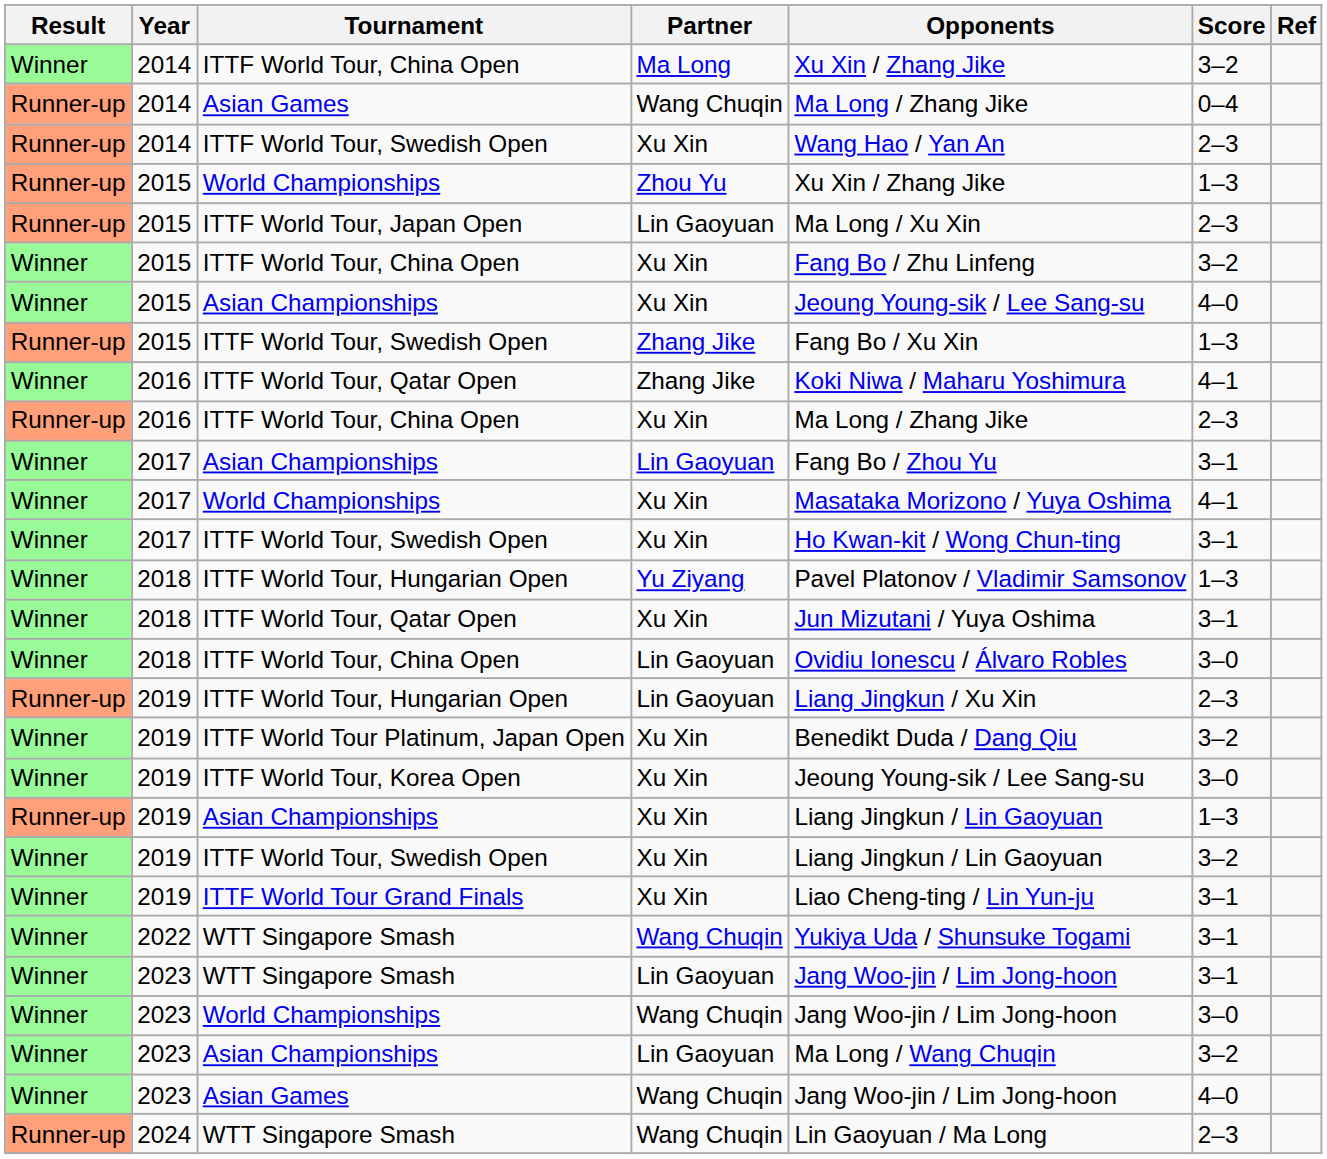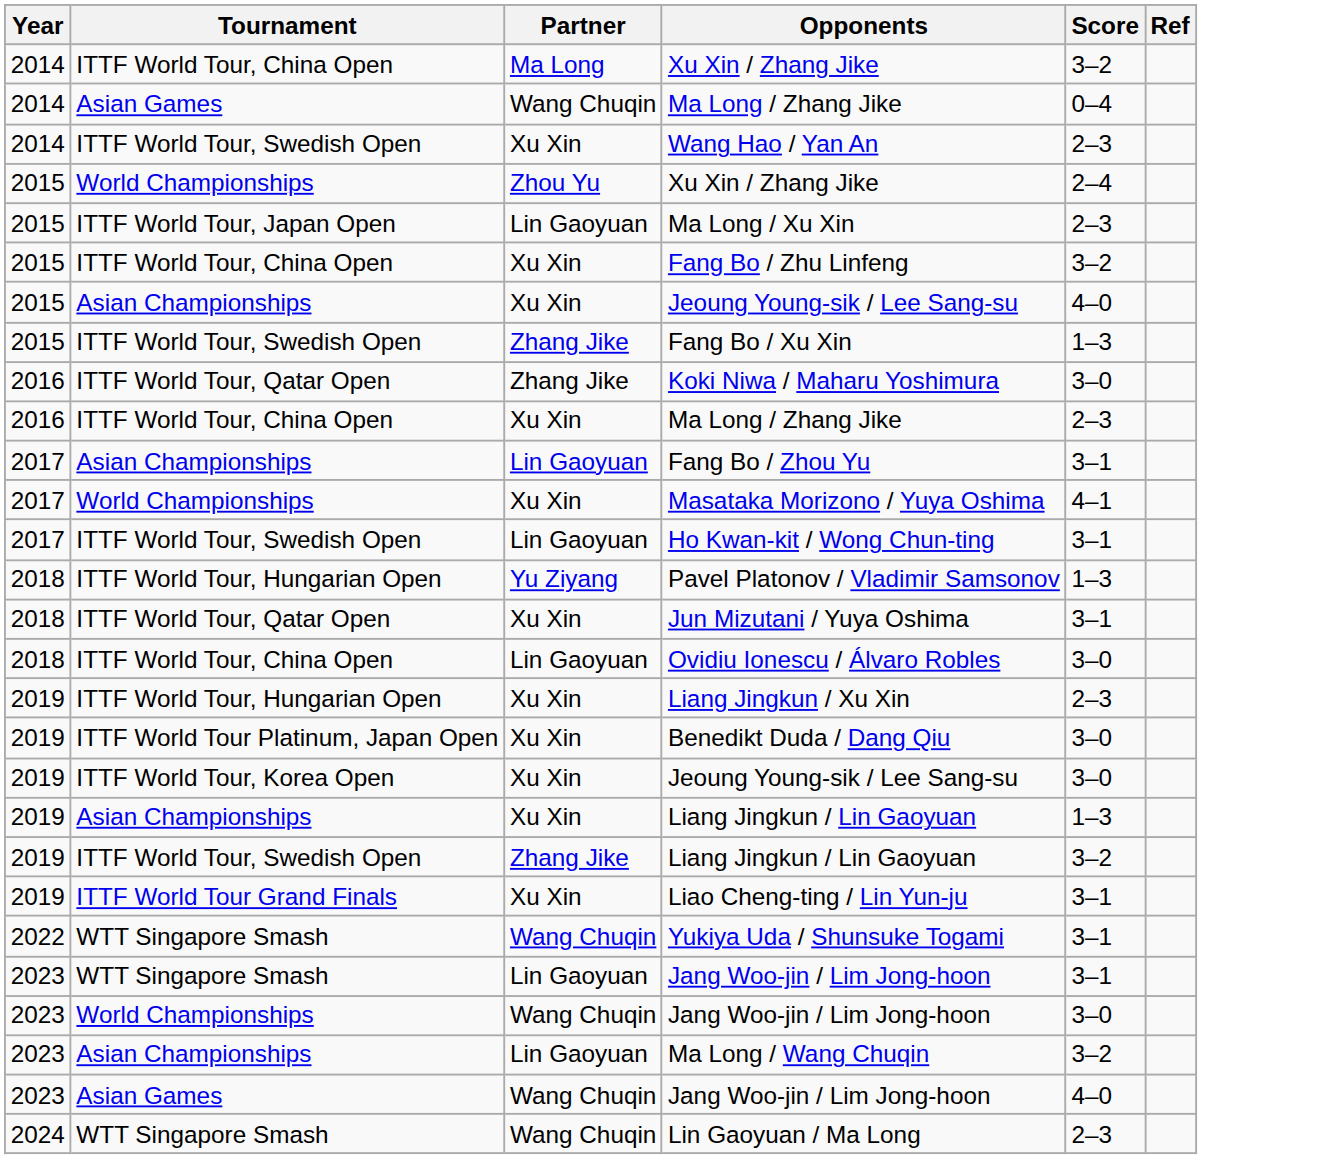 <table class="wikitable sortable" style="font-size:small;">
 <tr>
-<th>Result</th>
 <th class="unsortable">Year</th>
 <th>Tournament</th>
 <th>Partner</th>
 <th>Opponents</th>
 <th>Score</th>
 <th class="unsortable">Ref</th>
 </tr>
 <tr>
-<td style="background: #98fb98;">Winner</td>
 <td>2014</td>
 <td>ITTF World Tour, China Open</td>
 <td><a href='#'>Ma Long</a></td>
 <td> <a href='#'>Xu Xin</a> / <a href='#'>Zhang Jike</a></td>
 <td>3–2</td>
 <td></td>
 </tr>
 <tr>
-<td style="background: #ffa07a;">Runner-up</td>
 <td>2014</td>
 <td><a href='#'>Asian Games</a></td>
 <td>Wang Chuqin</td>
 <td> <a href='#'>Ma Long</a> / Zhang Jike</td>
 <td>0–4</td>
 <td></td>
 </tr>
 <tr>
-<td style="background: #ffa07a;">Runner-up</td>
 <td>2014</td>
 <td>ITTF World Tour, Swedish Open</td>
 <td>Xu Xin</td>
 <td> <a href='#'>Wang Hao</a> / <a href='#'>Yan An</a></td>
 <td>2–3</td>
 <td></td>
 </tr>
 <tr>
-<td style="background: #ffa07a;">Runner-up</td>
 <td>2015</td>
 <td><a href='#'>World Championships</a></td>
 <td><a href='#'>Zhou Yu</a></td>
 <td> Xu Xin / Zhang Jike</td>
-<td>1–3</td>
+<td>2–4</td>
 <td></td>
 </tr>
 <tr>
-<td style="background: #ffa07a;">Runner-up</td>
 <td>2015</td>
 <td>ITTF World Tour, Japan Open</td>
 <td>Lin Gaoyuan</td>
 <td> Ma Long / Xu Xin</td>
 <td>2–3</td>
 <td></td>
 </tr>
 <tr>
-<td style="background: #98fb98;">Winner</td>
 <td>2015</td>
 <td>ITTF World Tour, China Open</td>
 <td>Xu Xin</td>
 <td> <a href='#'>Fang Bo</a> / Zhu Linfeng</td>
 <td>3–2</td>
 <td></td>
 </tr>
 <tr>
-<td style="background: #98fb98;">Winner</td>
 <td>2015</td>
 <td><a href='#'>Asian Championships</a></td>
 <td>Xu Xin</td>
 <td> <a href='#'>Jeoung Young-sik</a> / <a href='#'>Lee Sang-su</a></td>
 <td>4–0</td>
 <td></td>
 </tr>
 <tr>
-<td style="background: #ffa07a;">Runner-up</td>
 <td>2015</td>
 <td>ITTF World Tour, Swedish Open</td>
 <td><a href='#'>Zhang Jike</a></td>
 <td> Fang Bo / Xu Xin</td>
 <td>1–3</td>
 <td></td>
 </tr>
 <tr>
-<td style="background: #98fb98;">Winner</td>
 <td>2016</td>
 <td>ITTF World Tour, Qatar Open</td>
 <td>Zhang Jike</td>
 <td> <a href='#'>Koki Niwa</a> / <a href='#'>Maharu Yoshimura</a></td>
-<td>4–1</td>
+<td>3–0</td>
 <td></td>
 </tr>
 <tr>
-<td style="background: #ffa07a;">Runner-up</td>
 <td>2016</td>
 <td>ITTF World Tour, China Open</td>
 <td>Xu Xin</td>
 <td> Ma Long / Zhang Jike</td>
 <td>2–3</td>
 <td></td>
 </tr>
 <tr>
-<td style="background: #98fb98;">Winner</td>
 <td>2017</td>
 <td><a href='#'>Asian Championships</a></td>
 <td><a href='#'>Lin Gaoyuan</a></td>
 <td> Fang Bo / <a href='#'>Zhou Yu</a></td>
 <td>3–1</td>
 <td></td>
 </tr>
 <tr>
-<td style="background: #98fb98;">Winner</td>
 <td>2017</td>
 <td><a href='#'>World Championships</a></td>
 <td>Xu Xin</td>
 <td> <a href='#'>Masataka Morizono</a> / <a href='#'>Yuya Oshima</a></td>
 <td>4–1</td>
 <td></td>
 </tr>
 <tr>
-<td style="background: #98fb98;">Winner</td>
 <td>2017</td>
 <td>ITTF World Tour, Swedish Open</td>
-<td>Xu Xin</td>
+<td>Lin Gaoyuan</td>
 <td> <a href='#'>Ho Kwan-kit</a> / <a href='#'>Wong Chun-ting</a></td>
 <td>3–1</td>
 <td></td>
 </tr>
 <tr>
-<td style="background: #98fb98;">Winner</td>
 <td>2018</td>
 <td>ITTF World Tour, Hungarian Open</td>
 <td><a href='#'>Yu Ziyang</a></td>
 <td> Pavel Platonov / <a href='#'>Vladimir Samsonov</a></td>
 <td>1–3</td>
 <td></td>
 </tr>
 <tr>
-<td style="background: #98fb98;">Winner</td>
 <td>2018</td>
 <td>ITTF World Tour, Qatar Open</td>
 <td>Xu Xin</td>
 <td> <a href='#'>Jun Mizutani</a> / Yuya Oshima</td>
 <td>3–1</td>
 <td></td>
 </tr>
 <tr>
-<td style="background: #98fb98;">Winner</td>
 <td>2018</td>
 <td>ITTF World Tour, China Open</td>
 <td>Lin Gaoyuan</td>
 <td> <a href='#'>Ovidiu Ionescu</a> /  <a href='#'>Álvaro Robles</a></td>
 <td>3–0</td>
 <td></td>
 </tr>
 <tr>
-<td style="background: #ffa07a;">Runner-up</td>
 <td>2019</td>
 <td>ITTF World Tour, Hungarian Open</td>
-<td>Lin Gaoyuan</td>
+<td>Xu Xin</td>
 <td> <a href='#'>Liang Jingkun</a> / Xu Xin</td>
 <td>2–3</td>
 <td></td>
 </tr>
 <tr>
-<td style="background: #98fb98;">Winner</td>
 <td>2019</td>
 <td>ITTF World Tour Platinum, Japan Open</td>
 <td>Xu Xin</td>
 <td> Benedikt Duda / <a href='#'>Dang Qiu</a></td>
-<td>3–2</td>
+<td>3–0</td>
 <td></td>
 </tr>
 <tr>
-<td style="background: #98fb98;">Winner</td>
 <td>2019</td>
 <td>ITTF World Tour, Korea Open</td>
 <td>Xu Xin</td>
 <td> Jeoung Young-sik / Lee Sang-su</td>
 <td>3–0</td>
 <td></td>
 </tr>
 <tr>
-<td style="background: #ffa07a;">Runner-up</td>
 <td>2019</td>
 <td><a href='#'>Asian Championships</a></td>
 <td>Xu Xin</td>
 <td> Liang Jingkun / <a href='#'>Lin Gaoyuan</a></td>
 <td>1–3</td>
 <td></td>
 </tr>
 <tr>
-<td style="background: #98fb98;">Winner</td>
 <td>2019</td>
 <td>ITTF World Tour, Swedish Open</td>
-<td>Xu Xin</td>
+<td><a href='#'>Zhang Jike</a></td>
 <td> Liang Jingkun / Lin Gaoyuan</td>
 <td>3–2</td>
 <td></td>
 </tr>
 <tr>
-<td style="background: #98fb98;">Winner</td>
 <td>2019</td>
 <td><a href='#'>ITTF World Tour Grand Finals</a></td>
 <td>Xu Xin</td>
 <td> Liao Cheng-ting / <a href='#'>Lin Yun-ju</a></td>
 <td>3–1</td>
 <td></td>
 </tr>
 <tr>
-<td style="background: #98fb98;">Winner</td>
 <td>2022</td>
 <td>WTT Singapore Smash</td>
 <td><a href='#'>Wang Chuqin</a></td>
 <td> <a href='#'>Yukiya Uda</a> / <a href='#'>Shunsuke Togami</a></td>
 <td>3–1</td>
 <td></td>
 </tr>
 <tr>
-<td style="background: #98fb98;">Winner</td>
 <td>2023</td>
 <td>WTT Singapore Smash</td>
 <td>Lin Gaoyuan</td>
 <td> <a href='#'>Jang Woo-jin</a> / <a href='#'>Lim Jong-hoon</a></td>
 <td>3–1</td>
 <td></td>
 </tr>
 <tr>
-<td style="background: #98fb98;">Winner</td>
 <td>2023</td>
 <td><a href='#'>World Championships</a></td>
 <td>Wang Chuqin</td>
 <td> Jang Woo-jin / Lim Jong-hoon</td>
 <td>3–0</td>
 <td></td>
 </tr>
 <tr>
-<td style="background: #98fb98;">Winner</td>
 <td>2023</td>
 <td><a href='#'>Asian Championships</a></td>
 <td>Lin Gaoyuan</td>
 <td> Ma Long / <a href='#'>Wang Chuqin</a></td>
 <td>3–2</td>
 <td></td>
 </tr>
 <tr>
-<td style="background: #98fb98;">Winner</td>
 <td>2023</td>
 <td><a href='#'>Asian Games</a></td>
 <td>Wang Chuqin</td>
 <td> Jang Woo-jin / Lim Jong-hoon</td>
 <td>4–0</td>
 <td></td>
 </tr>
 <tr>
-<td style="background: #ffa07a;">Runner-up</td>
 <td>2024</td>
 <td>WTT Singapore Smash</td>
 <td>Wang Chuqin</td>
 <td> Lin Gaoyuan / Ma Long</td>
 <td>2–3</td>
 <td></td>
 </tr>
 </table>
